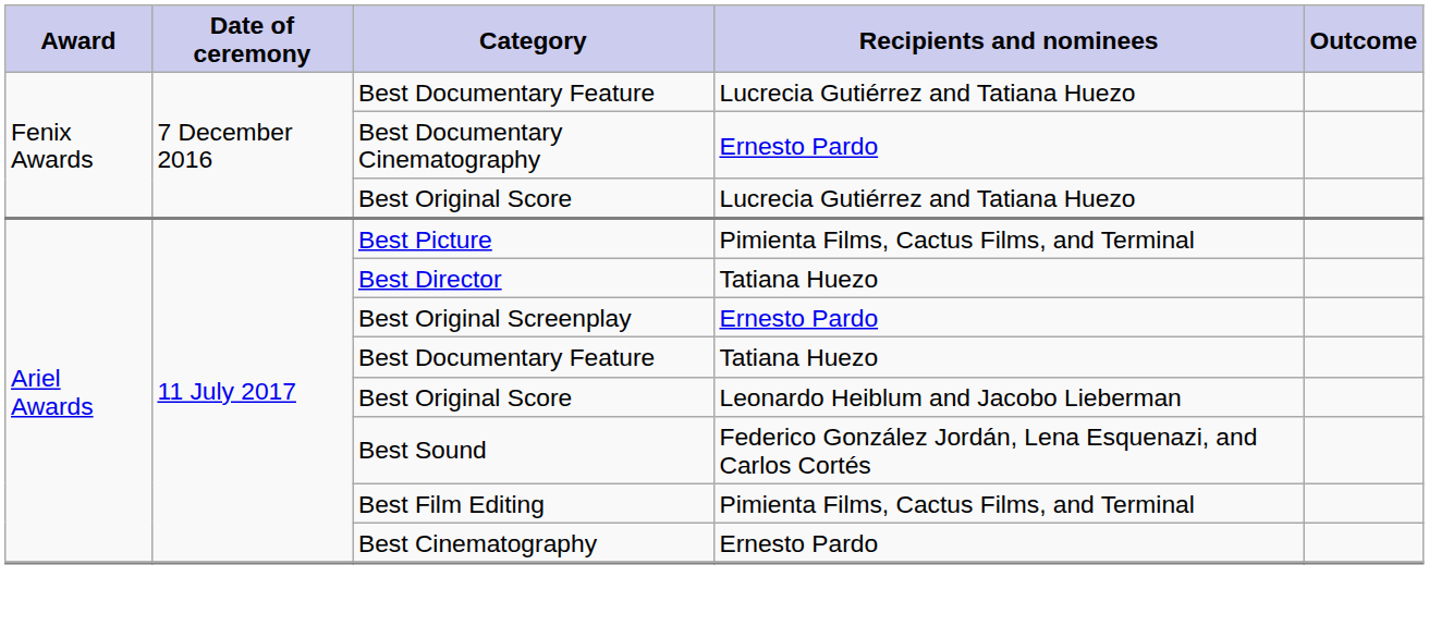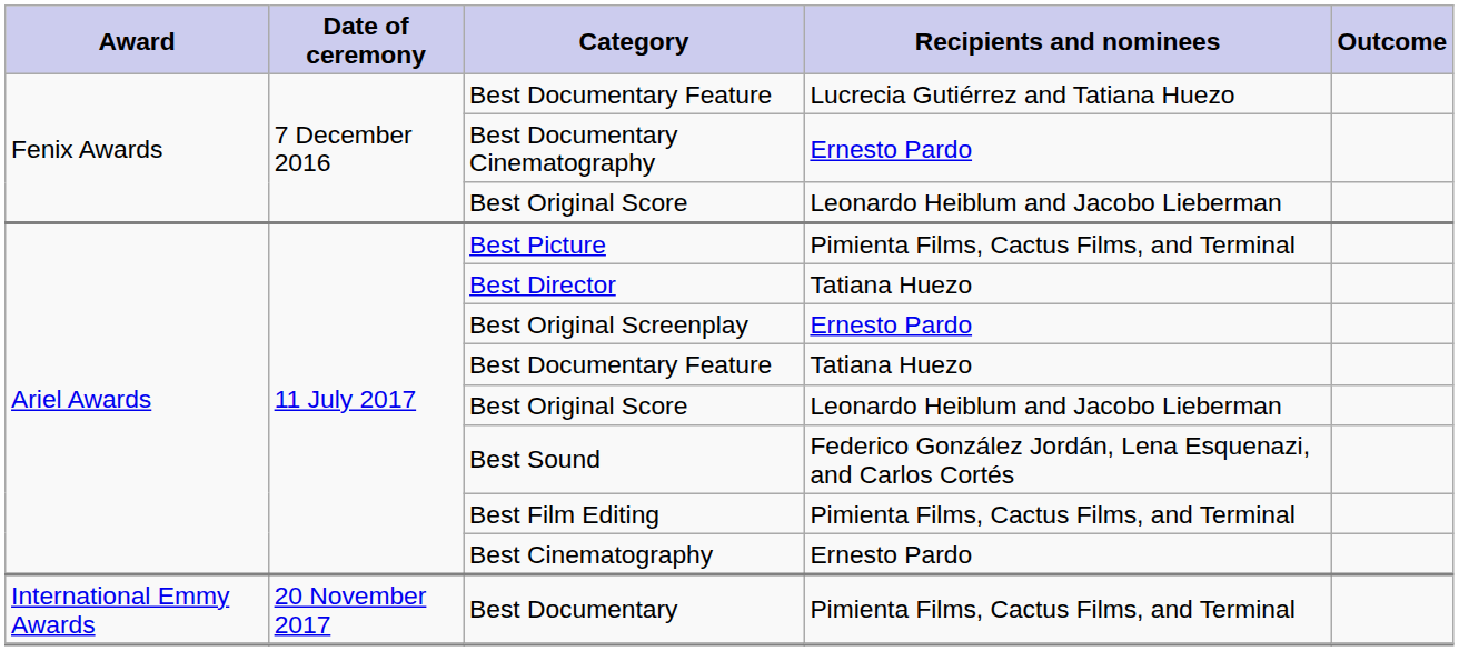 <table class="wikitable" style="font-size: 95%;">
 <tr align="center">
 <th style="background:#CCCCEE;">Award</th>
 <th style="background:#CCCCEE;">Date of ceremony</th>
 <th style="background:#CCCCEE;">Category</th>
 <th style="background:#CCCCEE;">Recipients and nominees</th>
 <th style="background:#CCCCEE;">Outcome</th>
 </tr>
 <tr>
 <td rowspan="3">Fenix Awards</td>
 <td rowspan="3">7 December 2016</td>
 <td>Best Documentary Feature</td>
 <td>Lucrecia Gutiérrez and Tatiana Huezo</td>
 <td></td>
 </tr>
 <tr>
 <td>Best Documentary Cinematography</td>
 <td><a href='#'>Ernesto Pardo</a></td>
 <td></td>
 </tr>
 <tr>
 <td>Best Original Score</td>
-<td>Lucrecia Gutiérrez and Tatiana Huezo</td>
+<td>Leonardo Heiblum and Jacobo Lieberman</td>
 <td></td>
 </tr>
 <tr style="border-top:2px solid gray;">
 <td rowspan="8"><a href='#'>Ariel Awards</a></td>
 <td rowspan="8"><a href='#'>11 July 2017</a></td>
 <td><a href='#'>Best Picture</a></td>
 <td>Pimienta Films, Cactus Films, and Terminal</td>
 <td></td>
 </tr>
 <tr>
 <td><a href='#'>Best Director</a></td>
 <td>Tatiana Huezo</td>
 <td></td>
 </tr>
 <tr>
 <td>Best Original Screenplay</td>
 <td><a href='#'>Ernesto Pardo</a></td>
 <td></td>
 </tr>
 <tr>
 <td>Best Documentary Feature</td>
 <td>Tatiana Huezo</td>
 <td></td>
 </tr>
 <tr>
 <td>Best Original Score</td>
 <td>Leonardo Heiblum and Jacobo Lieberman</td>
 <td></td>
 </tr>
 <tr>
 <td>Best Sound</td>
 <td>Federico González Jordán, Lena Esquenazi, and Carlos Cortés</td>
 <td></td>
 </tr>
 <tr>
 <td>Best Film Editing</td>
 <td>Pimienta Films, Cactus Films, and Terminal</td>
 <td></td>
 </tr>
 <tr>
 <td>Best Cinematography</td>
 <td>Ernesto Pardo</td>
 <td></td>
 </tr>
 <tr style="border-top:2px solid gray;">
+<td rowspan="1"><a href='#'>International Emmy Awards</a></td>
+<td rowspan="1"><a href='#'>20 November 2017</a></td>
+<td>Best Documentary</td>
+<td>Pimienta Films, Cactus Films, and Terminal</td>
+<td></td>
+</tr>
+<tr style="border-top:2px solid gray;">
 </tr>
 </table>
